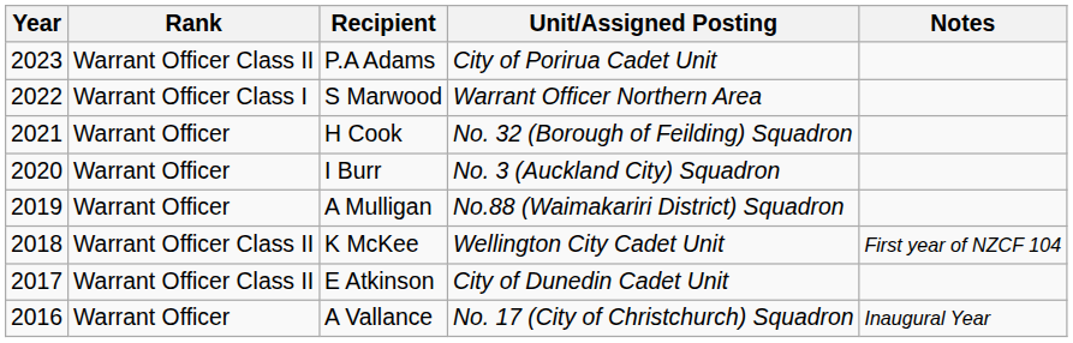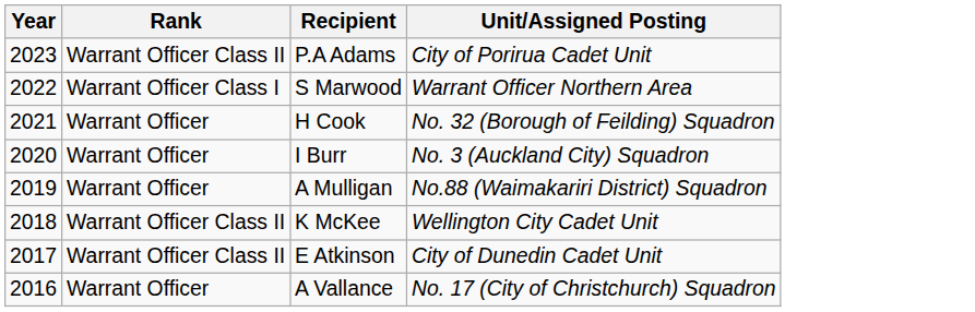 <table class="wikitable mw-collapsible">
 <tr>
 <th>Year</th>
 <th>Rank</th>
 <th>Recipient</th>
 <th>Unit/Assigned Posting</th>
-<th>Notes</th>
 </tr>
 <tr>
 <td>2023</td>
 <td>Warrant Officer Class II</td>
 <td>P.A Adams</td>
 <td><em>City of Porirua Cadet Unit</em></td>
-<td></td>
 </tr>
 <tr>
 <td>2022</td>
 <td>Warrant Officer Class I</td>
 <td>S Marwood</td>
 <td><em>Warrant Officer Northern Area</em></td>
-<td></td>
 </tr>
 <tr>
 <td>2021</td>
 <td>Warrant Officer</td>
 <td>H Cook</td>
 <td><em>No. 32 (Borough of Feilding) Squadron</em></td>
-<td><small></small></td>
 </tr>
 <tr>
 <td>2020</td>
 <td>Warrant Officer</td>
 <td>I Burr</td>
 <td><em>No. 3 (Auckland City) Squadron</em></td>
-<td></td>
 </tr>
 <tr>
 <td>2019</td>
 <td>Warrant Officer</td>
 <td>A Mulligan</td>
 <td><em>No.88 (Waimakariri District) Squadron</em></td>
-<td></td>
 </tr>
 <tr>
 <td>2018</td>
 <td>Warrant Officer Class II</td>
 <td>K McKee</td>
 <td><em>Wellington City Cadet Unit</em></td>
-<td><small><em>First year of NZCF 104</em></small></td>
 </tr>
 <tr>
 <td>2017</td>
 <td>Warrant Officer Class II</td>
 <td>E Atkinson</td>
 <td><em>City of Dunedin Cadet Unit</em></td>
-<td></td>
 </tr>
 <tr>
 <td>2016</td>
 <td>Warrant Officer</td>
 <td>A Vallance</td>
 <td><em>No. 17 (City of Christchurch) Squadron</em></td>
-<td><small><em>Inaugural Year</em></small></td>
 </tr>
 </table>
